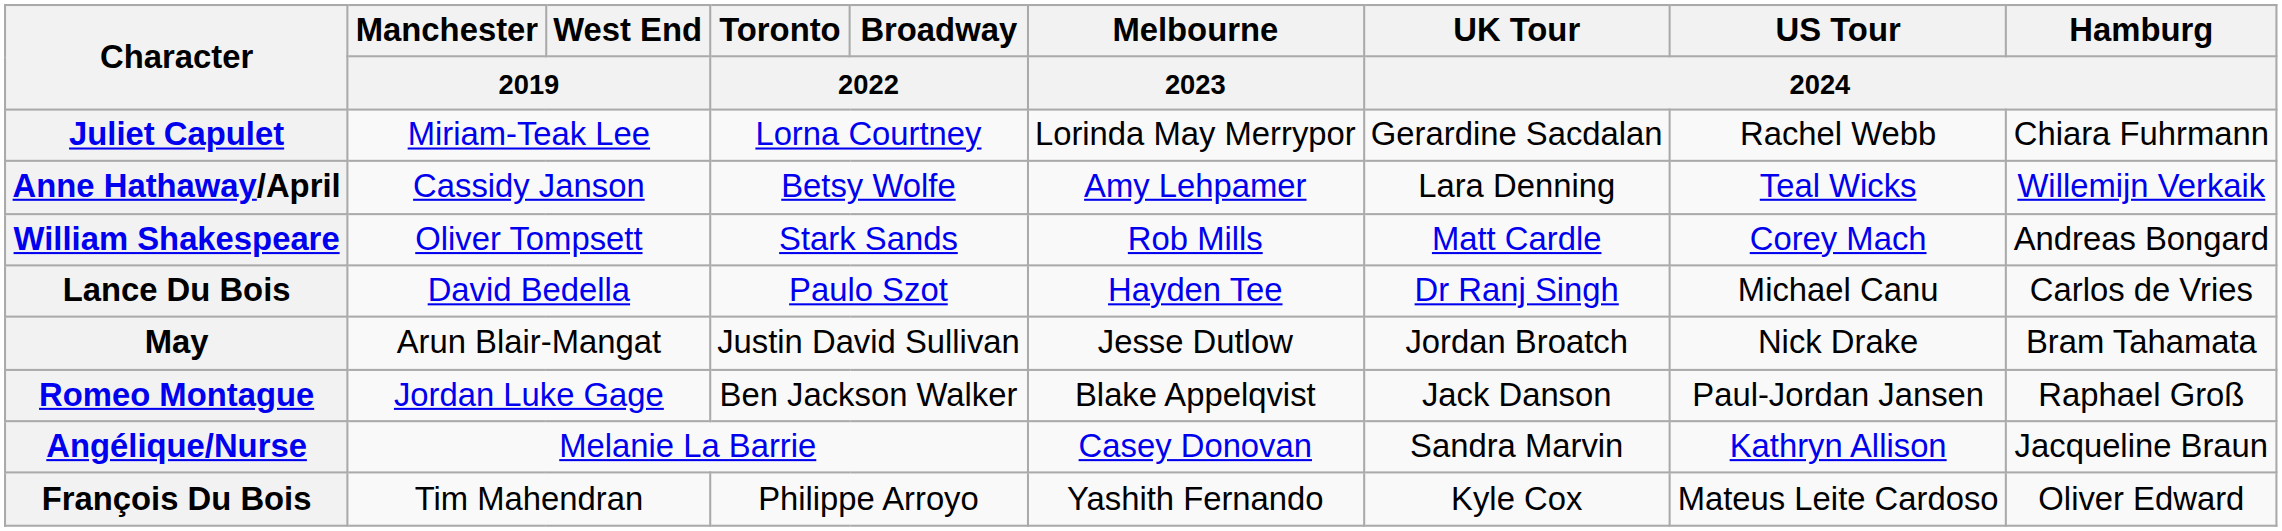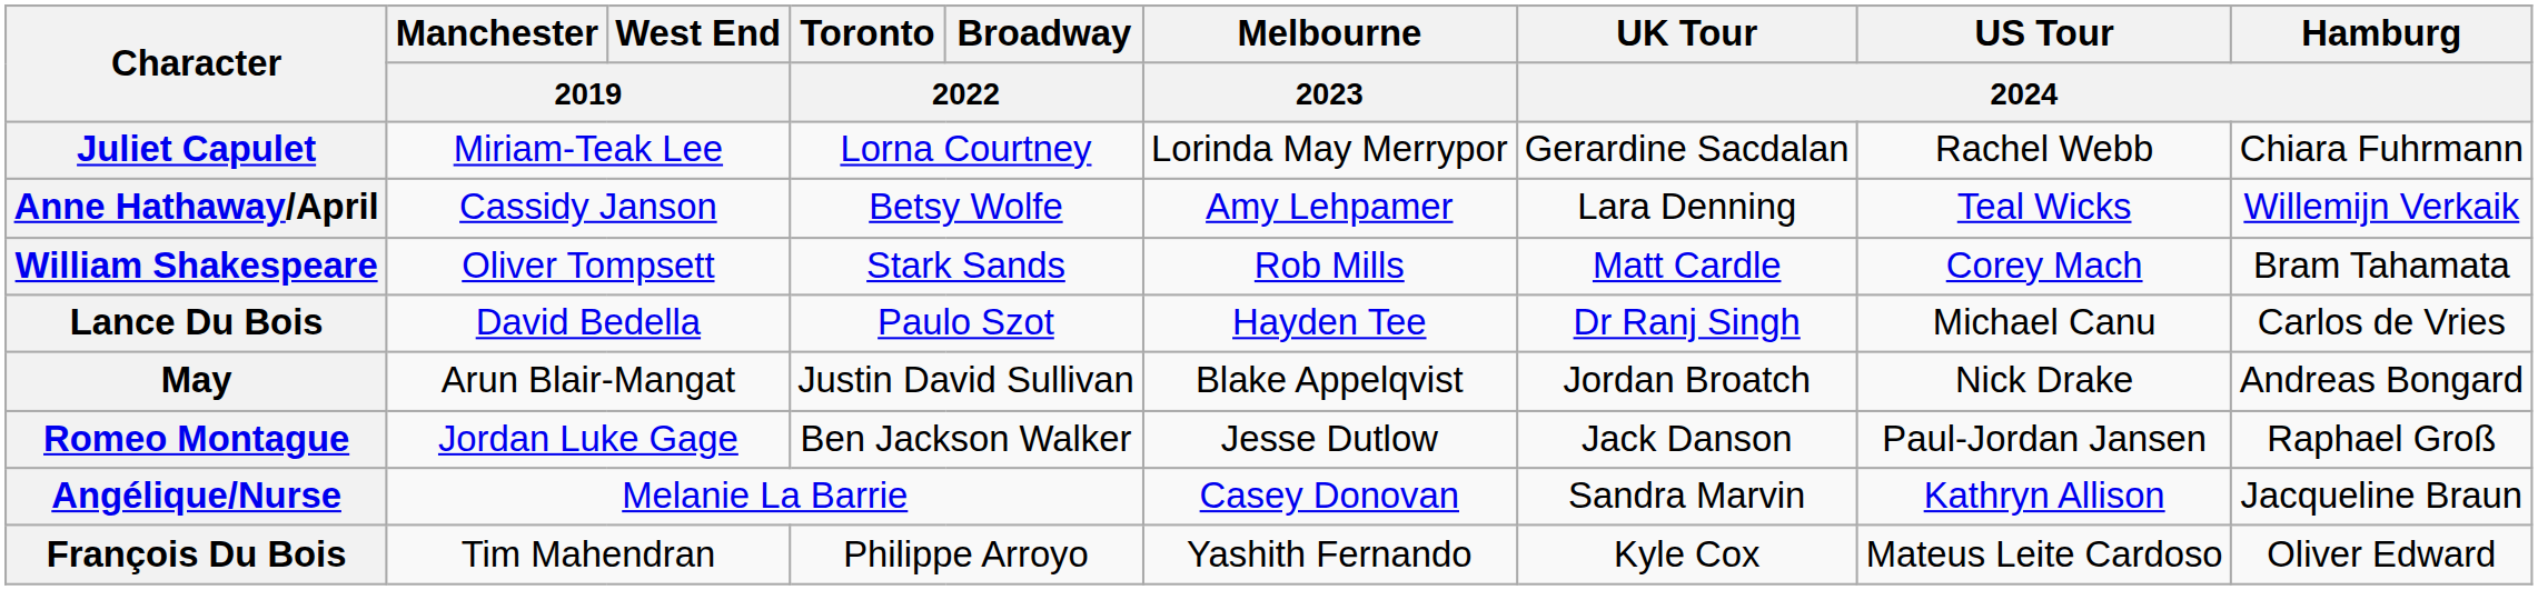 <table class="wikitable">
 <tr>
 <th rowspan="2">Character</th>
 <th>Manchester</th>
 <th>West End</th>
 <th>Toronto</th>
 <th>Broadway</th>
 <th>Melbourne</th>
 <th>UK Tour</th>
 <th>US  Tour</th>
 <th>Hamburg</th>
 </tr>
 <tr>
 <th colspan="2"><small>2019</small></th>
 <th colspan="2"><small>2022</small></th>
 <th><small>2023</small></th>
 <th colspan="3"><small>2024</small></th>
 </tr>
 <tr>
 <th><a href='#'>Juliet Capulet</a></th>
 <td colspan="2" align="center"><a href='#'>Miriam-Teak Lee</a></td>
 <td colspan="2" align="center"><a href='#'>Lorna Courtney</a></td>
 <td align="center">Lorinda May Merrypor</td>
 <td align="center">Gerardine Sacdalan</td>
 <td align="center">Rachel Webb</td>
 <td align="center">Chiara Fuhrmann</td>
 </tr>
 <tr>
 <th><a href='#'>Anne Hathaway</a>/April</th>
 <td colspan="2" align="center"><a href='#'>Cassidy Janson</a></td>
 <td colspan="2" align="center"><a href='#'>Betsy Wolfe</a></td>
 <td align="center"><a href='#'>Amy Lehpamer</a></td>
 <td align="center">Lara Denning</td>
 <td align="center"><a href='#'>Teal Wicks</a></td>
 <td align="center"><a href='#'>Willemijn Verkaik</a></td>
 </tr>
 <tr>
 <th><a href='#'>William Shakespeare</a></th>
 <td colspan="2" align="center"><a href='#'>Oliver Tompsett</a></td>
 <td colspan="2" align="center"><a href='#'>Stark Sands</a></td>
 <td align="center"><a href='#'>Rob Mills</a></td>
 <td align="center"><a href='#'>Matt Cardle</a></td>
 <td align="center"><a href='#'>Corey Mach</a></td>
-<td align="center">Andreas Bongard</td>
+<td align="center">Bram Tahamata</td>
 </tr>
 <tr>
 <th>Lance Du Bois</th>
 <td colspan="2" align="center"><a href='#'>David Bedella</a></td>
 <td colspan="2" align="center"><a href='#'>Paulo Szot</a></td>
 <td align="center"><a href='#'>Hayden Tee</a></td>
 <td align="center"><a href='#'>Dr Ranj Singh</a></td>
 <td align="center">Michael Canu</td>
 <td align="center">Carlos de Vries</td>
 </tr>
 <tr>
 <th>May</th>
 <td colspan="2" align="center">Arun Blair-Mangat</td>
 <td colspan="2" align="center">Justin David Sullivan</td>
-<td align="center">Jesse Dutlow</td>
+<td align="center">Blake Appelqvist</td>
 <td align="center">Jordan Broatch</td>
 <td align="center">Nick Drake</td>
-<td align="center">Bram Tahamata</td>
+<td align="center">Andreas Bongard</td>
 </tr>
 <tr>
 <th><a href='#'>Romeo Montague</a></th>
 <td colspan="2" align="center"><a href='#'>Jordan Luke Gage</a></td>
 <td colspan="2" align="center">Ben Jackson Walker</td>
-<td align="center">Blake Appelqvist</td>
+<td align="center">Jesse Dutlow</td>
 <td align="center">Jack Danson</td>
 <td align="center">Paul-Jordan Jansen</td>
 <td align="center">Raphael Groß</td>
 </tr>
 <tr>
 <th><a href='#'>Angélique/Nurse</a></th>
 <td colspan="4" align="center"><a href='#'>Melanie La Barrie</a></td>
 <td align="center"><a href='#'>Casey Donovan</a></td>
 <td align="center">Sandra Marvin</td>
 <td align="center"><a href='#'>Kathryn Allison</a></td>
 <td align="center">Jacqueline Braun</td>
 </tr>
 <tr>
 <th>François Du Bois</th>
 <td colspan="2" align="center">Tim Mahendran</td>
 <td colspan="2" align="center">Philippe Arroyo</td>
 <td align="center">Yashith Fernando</td>
 <td align="center">Kyle Cox</td>
 <td align="center">Mateus Leite Cardoso</td>
 <td align="center">Oliver Edward</td>
 </tr>
 </table>
